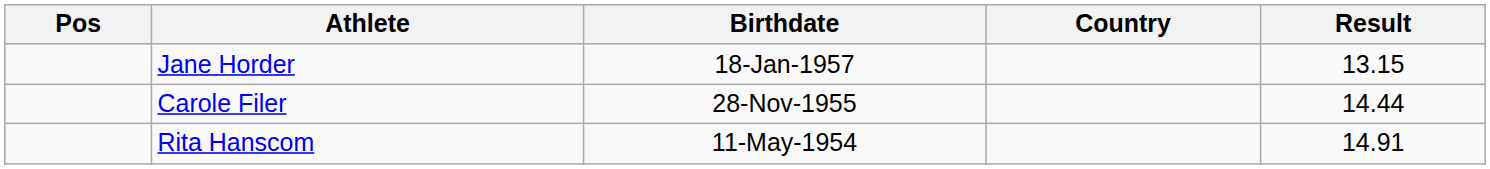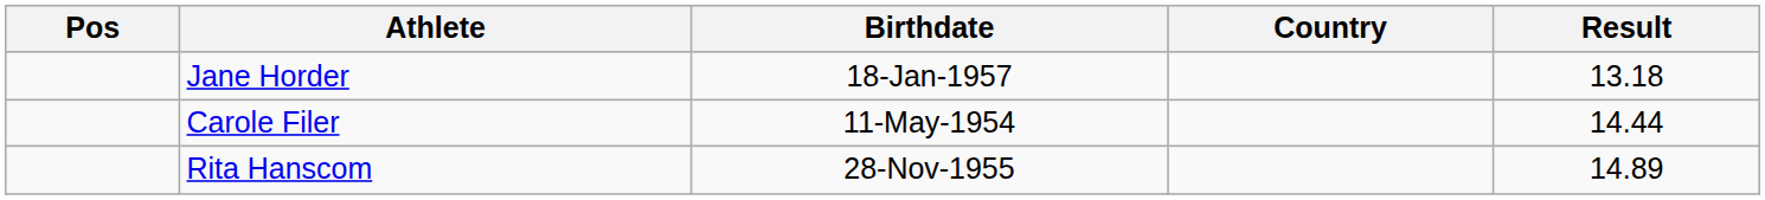 <table class="wikitable"  style="text-align:center; width:60%;">
 <tr>
 <th>Pos</th>
 <th>Athlete</th>
 <th>Birthdate</th>
 <th>Country</th>
 <th>Result</th>
 </tr>
 <tr>
 <td align=center></td>
 <td align=left><a href='#'>Jane Horder</a></td>
 <td>18-Jan-1957</td>
 <td align=left></td>
-<td>13.15</td>
+<td>13.18</td>
 </tr>
 <tr>
 <td align=center></td>
 <td align=left><a href='#'>Carole Filer</a></td>
-<td>28-Nov-1955</td>
+<td>11-May-1954</td>
 <td align=left></td>
 <td>14.44</td>
 </tr>
 <tr>
 <td align=center></td>
 <td align=left><a href='#'>Rita Hanscom</a></td>
-<td>11-May-1954</td>
+<td>28-Nov-1955</td>
 <td align=left></td>
-<td>14.91</td>
+<td>14.89</td>
 </tr>
 </table>
